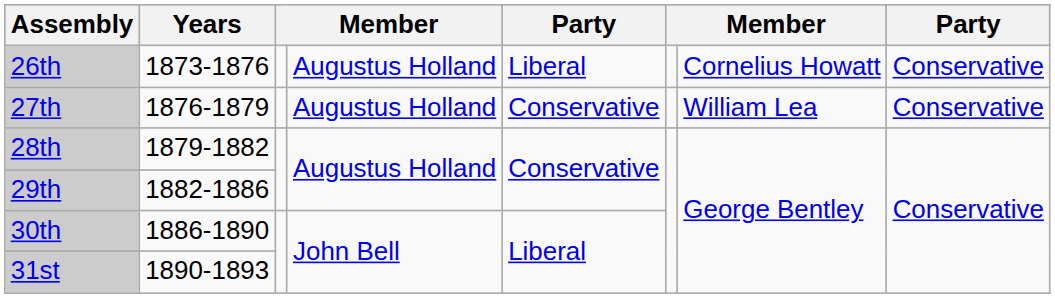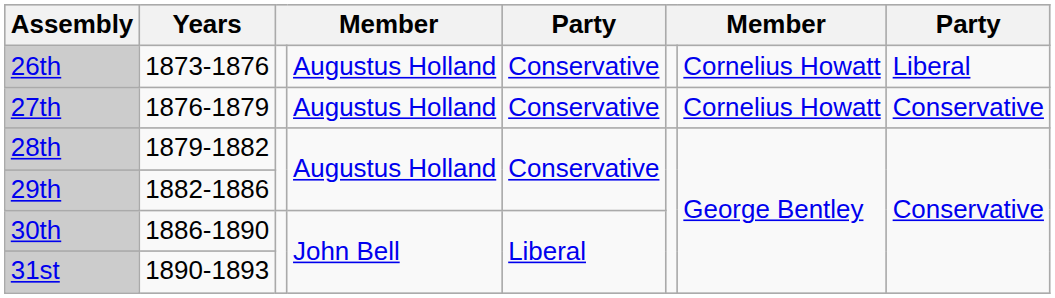 <table class="wikitable">
 <tr>
 <th>Assembly</th>
 <th>Years</th>
 <th colspan="2">Member</th>
 <th>Party</th>
 <th colspan="2">Member</th>
 <th>Party</th>
 </tr>
 <tr>
 <td bgcolor="CCCCCC"><a href='#'>26th</a></td>
 <td>1873-1876</td>
 <td></td>
 <td><a href='#'>Augustus Holland</a></td>
-<td><a href='#'>Liberal</a></td>
+<td><a href='#'>Conservative</a></td>
 <td></td>
 <td><a href='#'>Cornelius Howatt</a></td>
-<td><a href='#'>Conservative</a></td>
+<td><a href='#'>Liberal</a></td>
 </tr>
 <tr>
 <td bgcolor="CCCCCC"><a href='#'>27th</a></td>
 <td>1876-1879</td>
 <td></td>
 <td><a href='#'>Augustus Holland</a></td>
 <td><a href='#'>Conservative</a></td>
 <td></td>
-<td><a href='#'>William Lea</a></td>
+<td><a href='#'>Cornelius Howatt</a></td>
 <td><a href='#'>Conservative</a></td>
 </tr>
 <tr>
 <td bgcolor="CCCCCC"><a href='#'>28th</a></td>
 <td>1879-1882</td>
 <td rowspan=2 ></td>
 <td rowspan=2><a href='#'>Augustus Holland</a></td>
 <td rowspan=2><a href='#'>Conservative</a></td>
 <td rowspan=4 ></td>
 <td rowspan=4><a href='#'>George Bentley</a></td>
 <td rowspan=4><a href='#'>Conservative</a></td>
 </tr>
 <tr>
 <td bgcolor="CCCCCC"><a href='#'>29th</a></td>
 <td>1882-1886</td>
 </tr>
 <tr>
 <td bgcolor="CCCCCC"><a href='#'>30th</a></td>
 <td>1886-1890</td>
 <td rowspan=2 ></td>
 <td rowspan=2><a href='#'>John Bell</a></td>
 <td rowspan=2><a href='#'>Liberal</a></td>
 </tr>
 <tr>
 <td bgcolor="CCCCCC"><a href='#'>31st</a></td>
 <td>1890-1893</td>
 </tr>
 </table>
